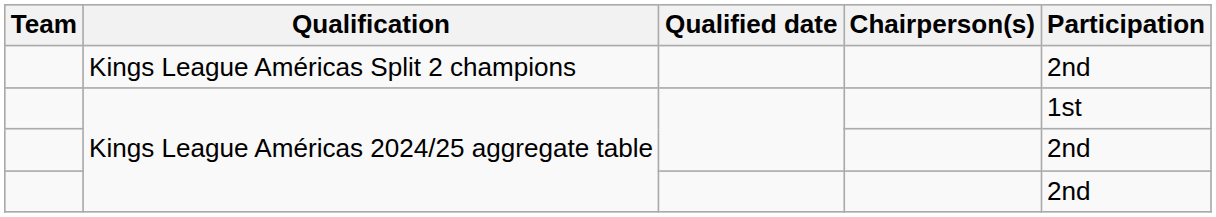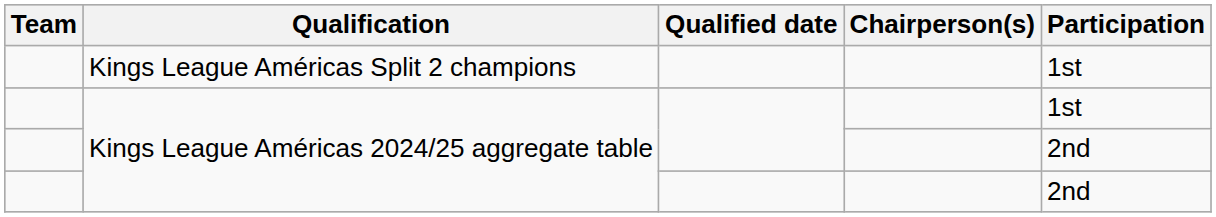 <table class="wikitable sortable">
 <tr>
 <th>Team</th>
 <th class="unsortable">Qualification</th>
 <th>Qualified date</th>
 <th>Chairperson(s)</th>
 <th class="unsortable">Participation</th>
 </tr>
 <tr>
 <td></td>
 <td>Kings League Américas Split 2 champions</td>
 <td></td>
 <td></td>
-<td>2nd </td>
+<td>1st</td>
 </tr>
 <tr>
 <td></td>
 <td rowspan=3>Kings League Américas 2024/25 aggregate table</td>
 <td rowspan=2></td>
 <td></td>
 <td>1st</td>
 </tr>
 <tr>
 <td></td>
 <td></td>
 <td>2nd </td>
 </tr>
 <tr>
 <td></td>
 <td></td>
 <td></td>
 <td>2nd </td>
 </tr>
 </table>
